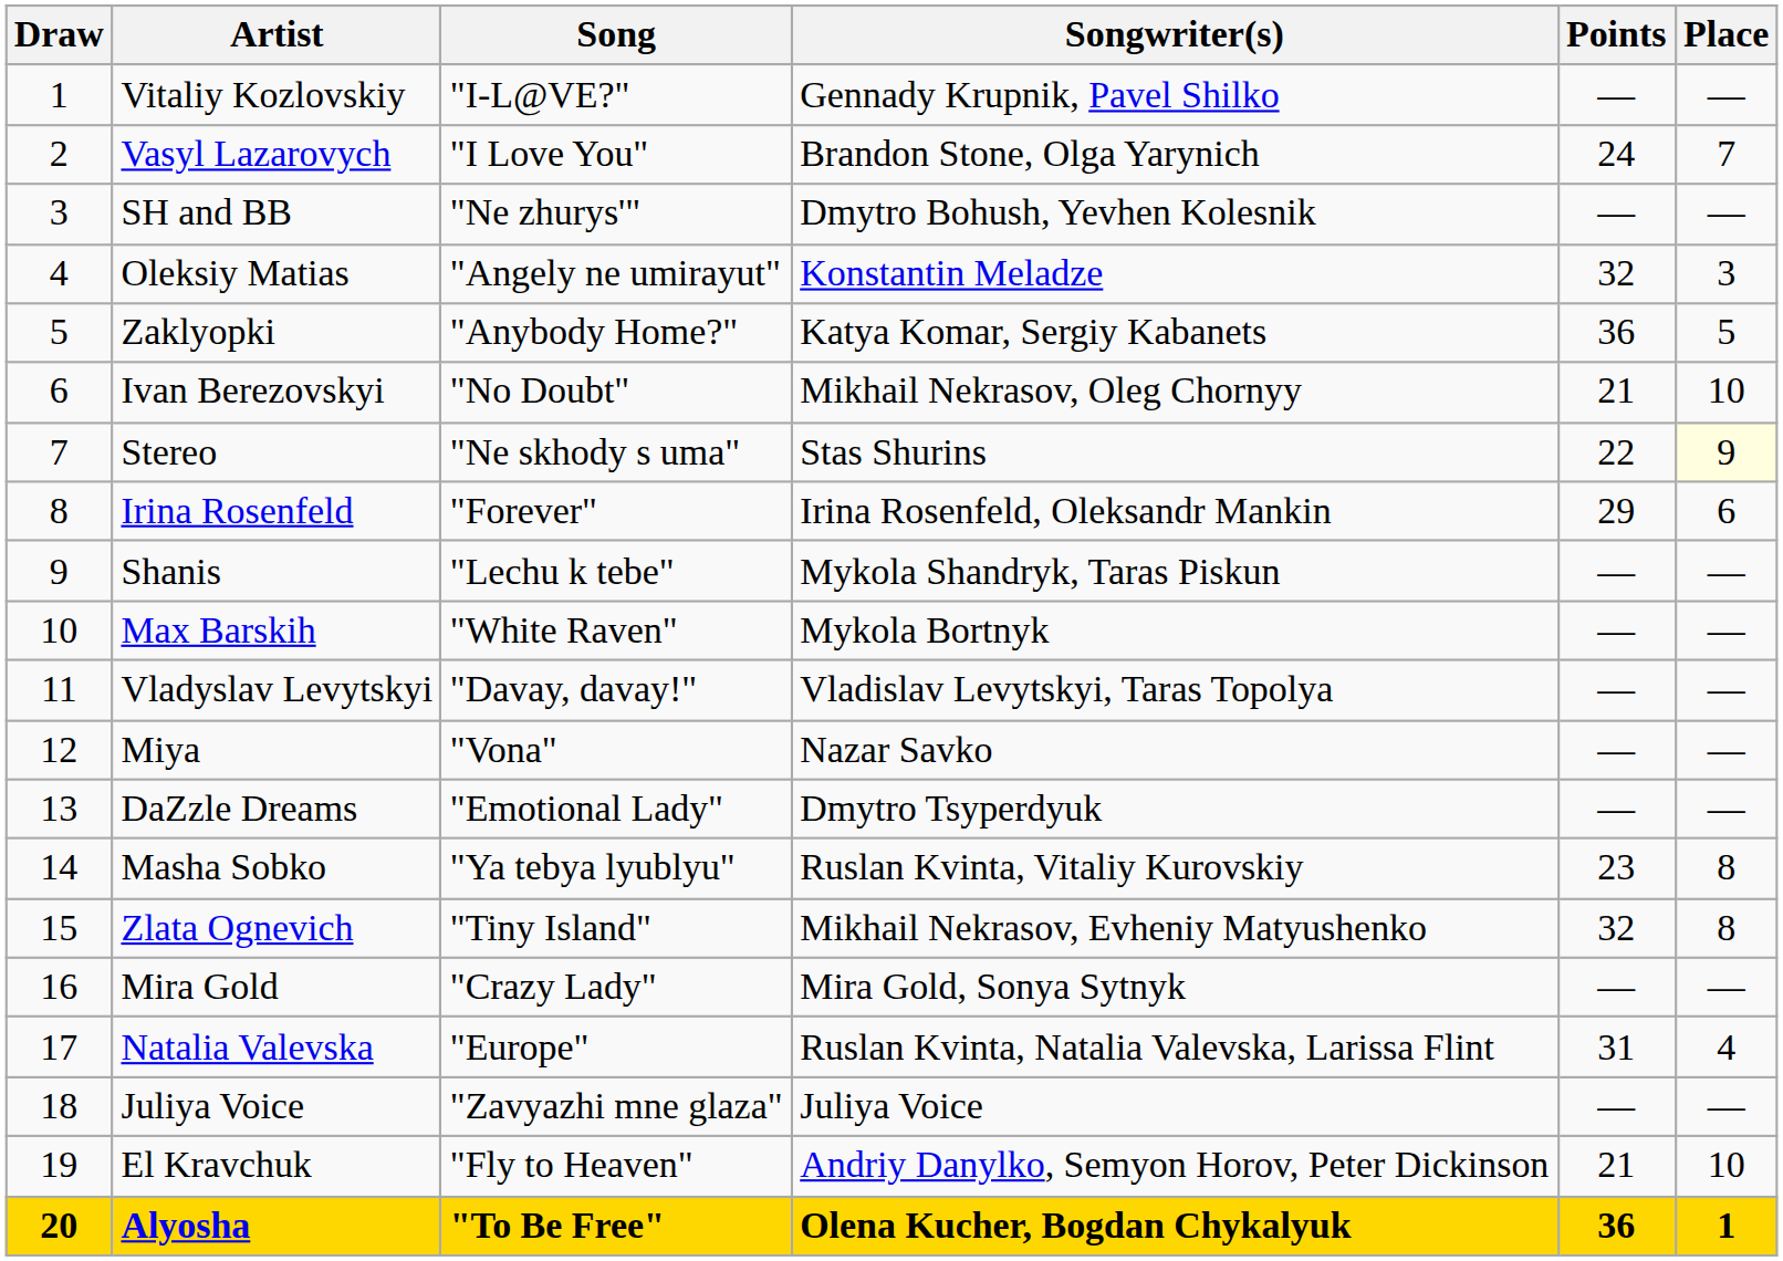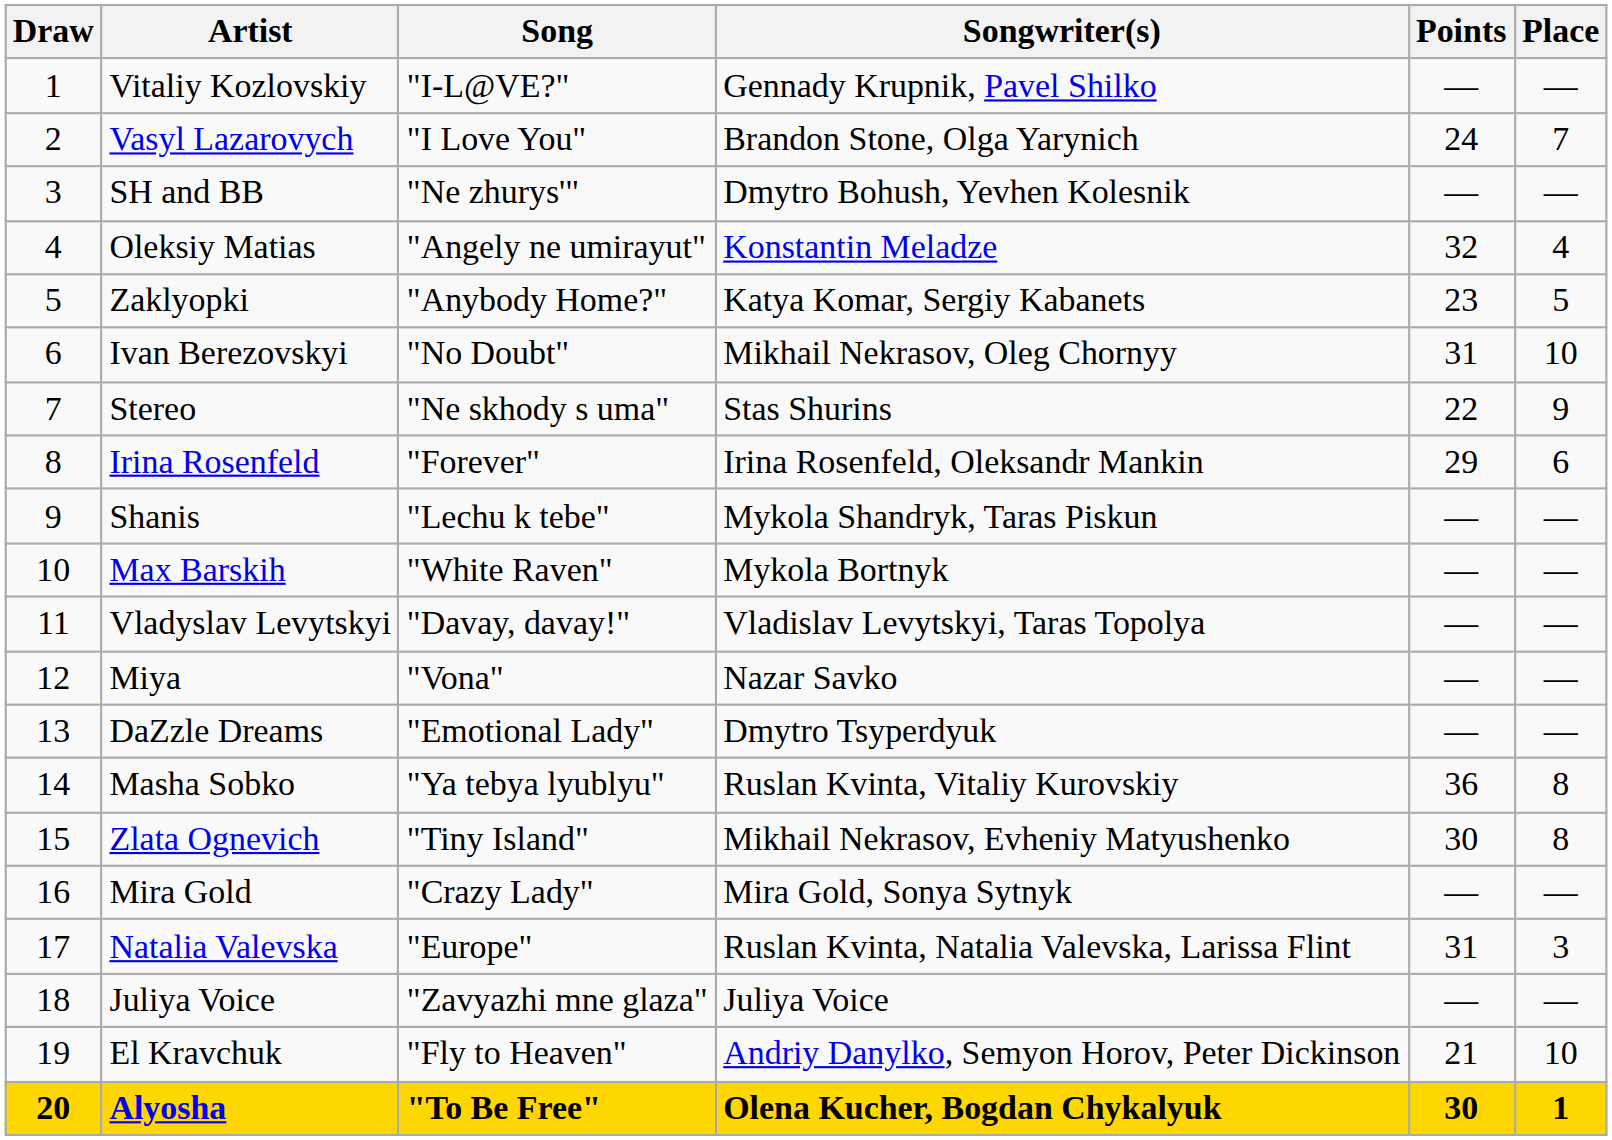 <table class="sortable wikitable" style="margin: 1em auto 1em auto; text-align:center;">
 <tr>
 <th>Draw</th>
 <th>Artist</th>
 <th>Song</th>
 <th>Songwriter(s)</th>
 <th>Points</th>
 <th>Place</th>
 </tr>
 <tr>
 <td>1</td>
 <td align="left">Vitaliy Kozlovskiy</td>
 <td align="left">"I-L@VE?"</td>
 <td align="left">Gennady Krupnik, <a href='#'>Pavel Shilko</a></td>
 <td>—</td>
 <td>—</td>
 </tr>
 <tr>
 <td>2</td>
 <td align="left"><a href='#'>Vasyl Lazarovych</a></td>
 <td align="left">"I Love You"</td>
 <td align="left">Brandon Stone, Olga Yarynich</td>
 <td>24</td>
 <td>7</td>
 </tr>
 <tr>
 <td>3</td>
 <td align="left">SH and BB</td>
 <td align="left">"Ne zhurys'" </td>
 <td align="left">Dmytro Bohush, Yevhen Kolesnik</td>
 <td>—</td>
 <td>—</td>
 </tr>
 <tr>
 <td>4</td>
 <td align="left">Oleksiy Matias</td>
 <td align="left">"Angely ne umirayut" </td>
 <td align="left"><a href='#'>Konstantin Meladze</a></td>
 <td>32</td>
-<td>3</td>
+<td>4</td>
 </tr>
 <tr>
 <td>5</td>
 <td align="left">Zaklyopki</td>
 <td align="left">"Anybody Home?"</td>
 <td align="left">Katya Komar, Sergiy Kabanets</td>
-<td>36</td>
+<td>23</td>
 <td>5</td>
 </tr>
 <tr>
 <td>6</td>
 <td align="left">Ivan Berezovskyi</td>
 <td align="left">"No Doubt"</td>
 <td align="left">Mikhail Nekrasov, Oleg Chornyy</td>
-<td>21</td>
+<td>31</td>
 <td>10</td>
 </tr>
 <tr>
 <td>7</td>
 <td align="left">Stereo</td>
 <td align="left">"Ne skhody s uma" </td>
 <td align="left">Stas Shurins</td>
 <td>22</td>
-<td style="background: lightyellow;">9</td>
+<td>9</td>
 </tr>
 <tr>
 <td>8</td>
 <td align="left"><a href='#'>Irina Rosenfeld</a></td>
 <td align="left">"Forever"</td>
 <td align="left">Irina Rosenfeld, Oleksandr Mankin</td>
 <td>29</td>
 <td>6</td>
 </tr>
 <tr>
 <td>9</td>
 <td align="left">Shanis</td>
 <td align="left">"Lechu k tebe" </td>
 <td align="left">Mykola Shandryk, Taras Piskun</td>
 <td>—</td>
 <td>—</td>
 </tr>
 <tr>
 <td>10</td>
 <td align="left"><a href='#'>Max Barskih</a></td>
 <td align="left">"White Raven"</td>
 <td align="left">Mykola Bortnyk</td>
 <td>—</td>
 <td>—</td>
 </tr>
 <tr>
 <td>11</td>
 <td align="left">Vladyslav Levytskyi</td>
 <td align="left">"Davay, davay!" </td>
 <td align="left">Vladislav Levytskyi, Taras Topolya</td>
 <td>—</td>
 <td>—</td>
 </tr>
 <tr>
 <td>12</td>
 <td align="left">Miya</td>
 <td align="left">"Vona" </td>
 <td align="left">Nazar Savko</td>
 <td>—</td>
 <td>—</td>
 </tr>
 <tr>
 <td>13</td>
 <td align="left">DaZzle Dreams</td>
 <td align="left">"Emotional Lady"</td>
 <td align="left">Dmytro Tsyperdyuk</td>
 <td>—</td>
 <td>—</td>
 </tr>
 <tr>
 <td>14</td>
 <td align="left">Masha Sobko</td>
 <td align="left">"Ya tebya lyublyu" </td>
 <td align="left">Ruslan Kvinta, Vitaliy Kurovskiy</td>
-<td>23</td>
+<td>36</td>
 <td>8</td>
 </tr>
 <tr>
 <td>15</td>
 <td align="left"><a href='#'>Zlata Ognevich</a></td>
 <td align="left">"Tiny Island"</td>
 <td align="left">Mikhail Nekrasov, Evheniy Matyushenko</td>
-<td>32</td>
+<td>30</td>
 <td>8</td>
 </tr>
 <tr>
 <td>16</td>
 <td align="left">Mira Gold</td>
 <td align="left">"Crazy Lady"</td>
 <td align="left">Mira Gold, Sonya Sytnyk</td>
 <td>—</td>
 <td>—</td>
 </tr>
 <tr>
 <td>17</td>
 <td align="left"><a href='#'>Natalia Valevska</a></td>
 <td align="left">"Europe"</td>
 <td align="left">Ruslan Kvinta, Natalia Valevska, Larissa Flint</td>
 <td>31</td>
-<td>4</td>
+<td>3</td>
 </tr>
 <tr>
 <td>18</td>
 <td align="left">Juliya Voice</td>
 <td align="left">"Zavyazhi mne glaza" </td>
 <td align="left">Juliya Voice</td>
 <td>—</td>
 <td>—</td>
 </tr>
 <tr>
 <td>19</td>
 <td align="left">El Kravchuk</td>
 <td align="left">"Fly to Heaven"</td>
 <td align="left"><a href='#'>Andriy Danylko</a>, Semyon Horov, Peter Dickinson</td>
 <td>21</td>
 <td>10</td>
 </tr>
 <tr style="font-weight:bold; background:gold;">
 <td>20</td>
 <td align="left"><a href='#'>Alyosha</a></td>
 <td align="left">"To Be Free"</td>
 <td align="left">Olena Kucher, Bogdan Chykalyuk</td>
-<td>36</td>
+<td>30</td>
 <td>1</td>
 </tr>
 </table>
